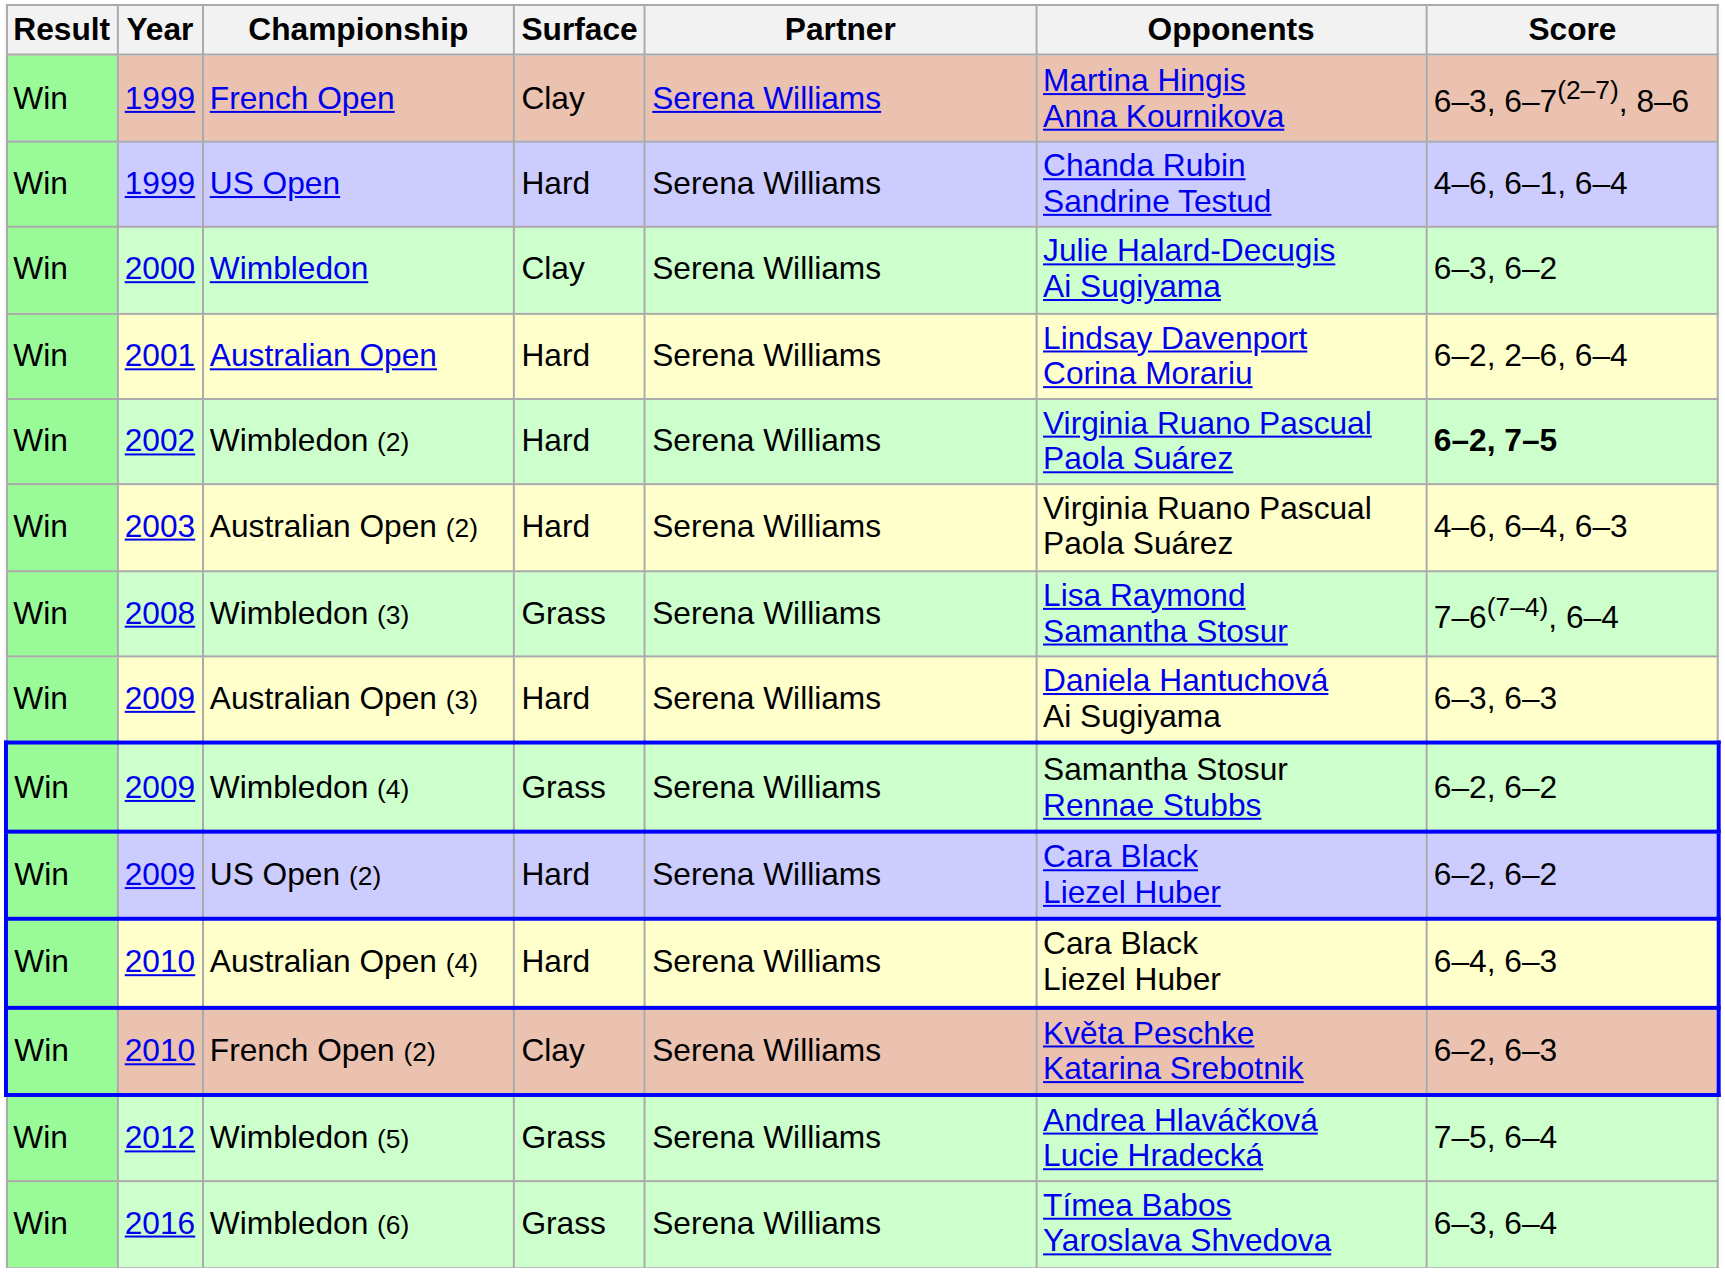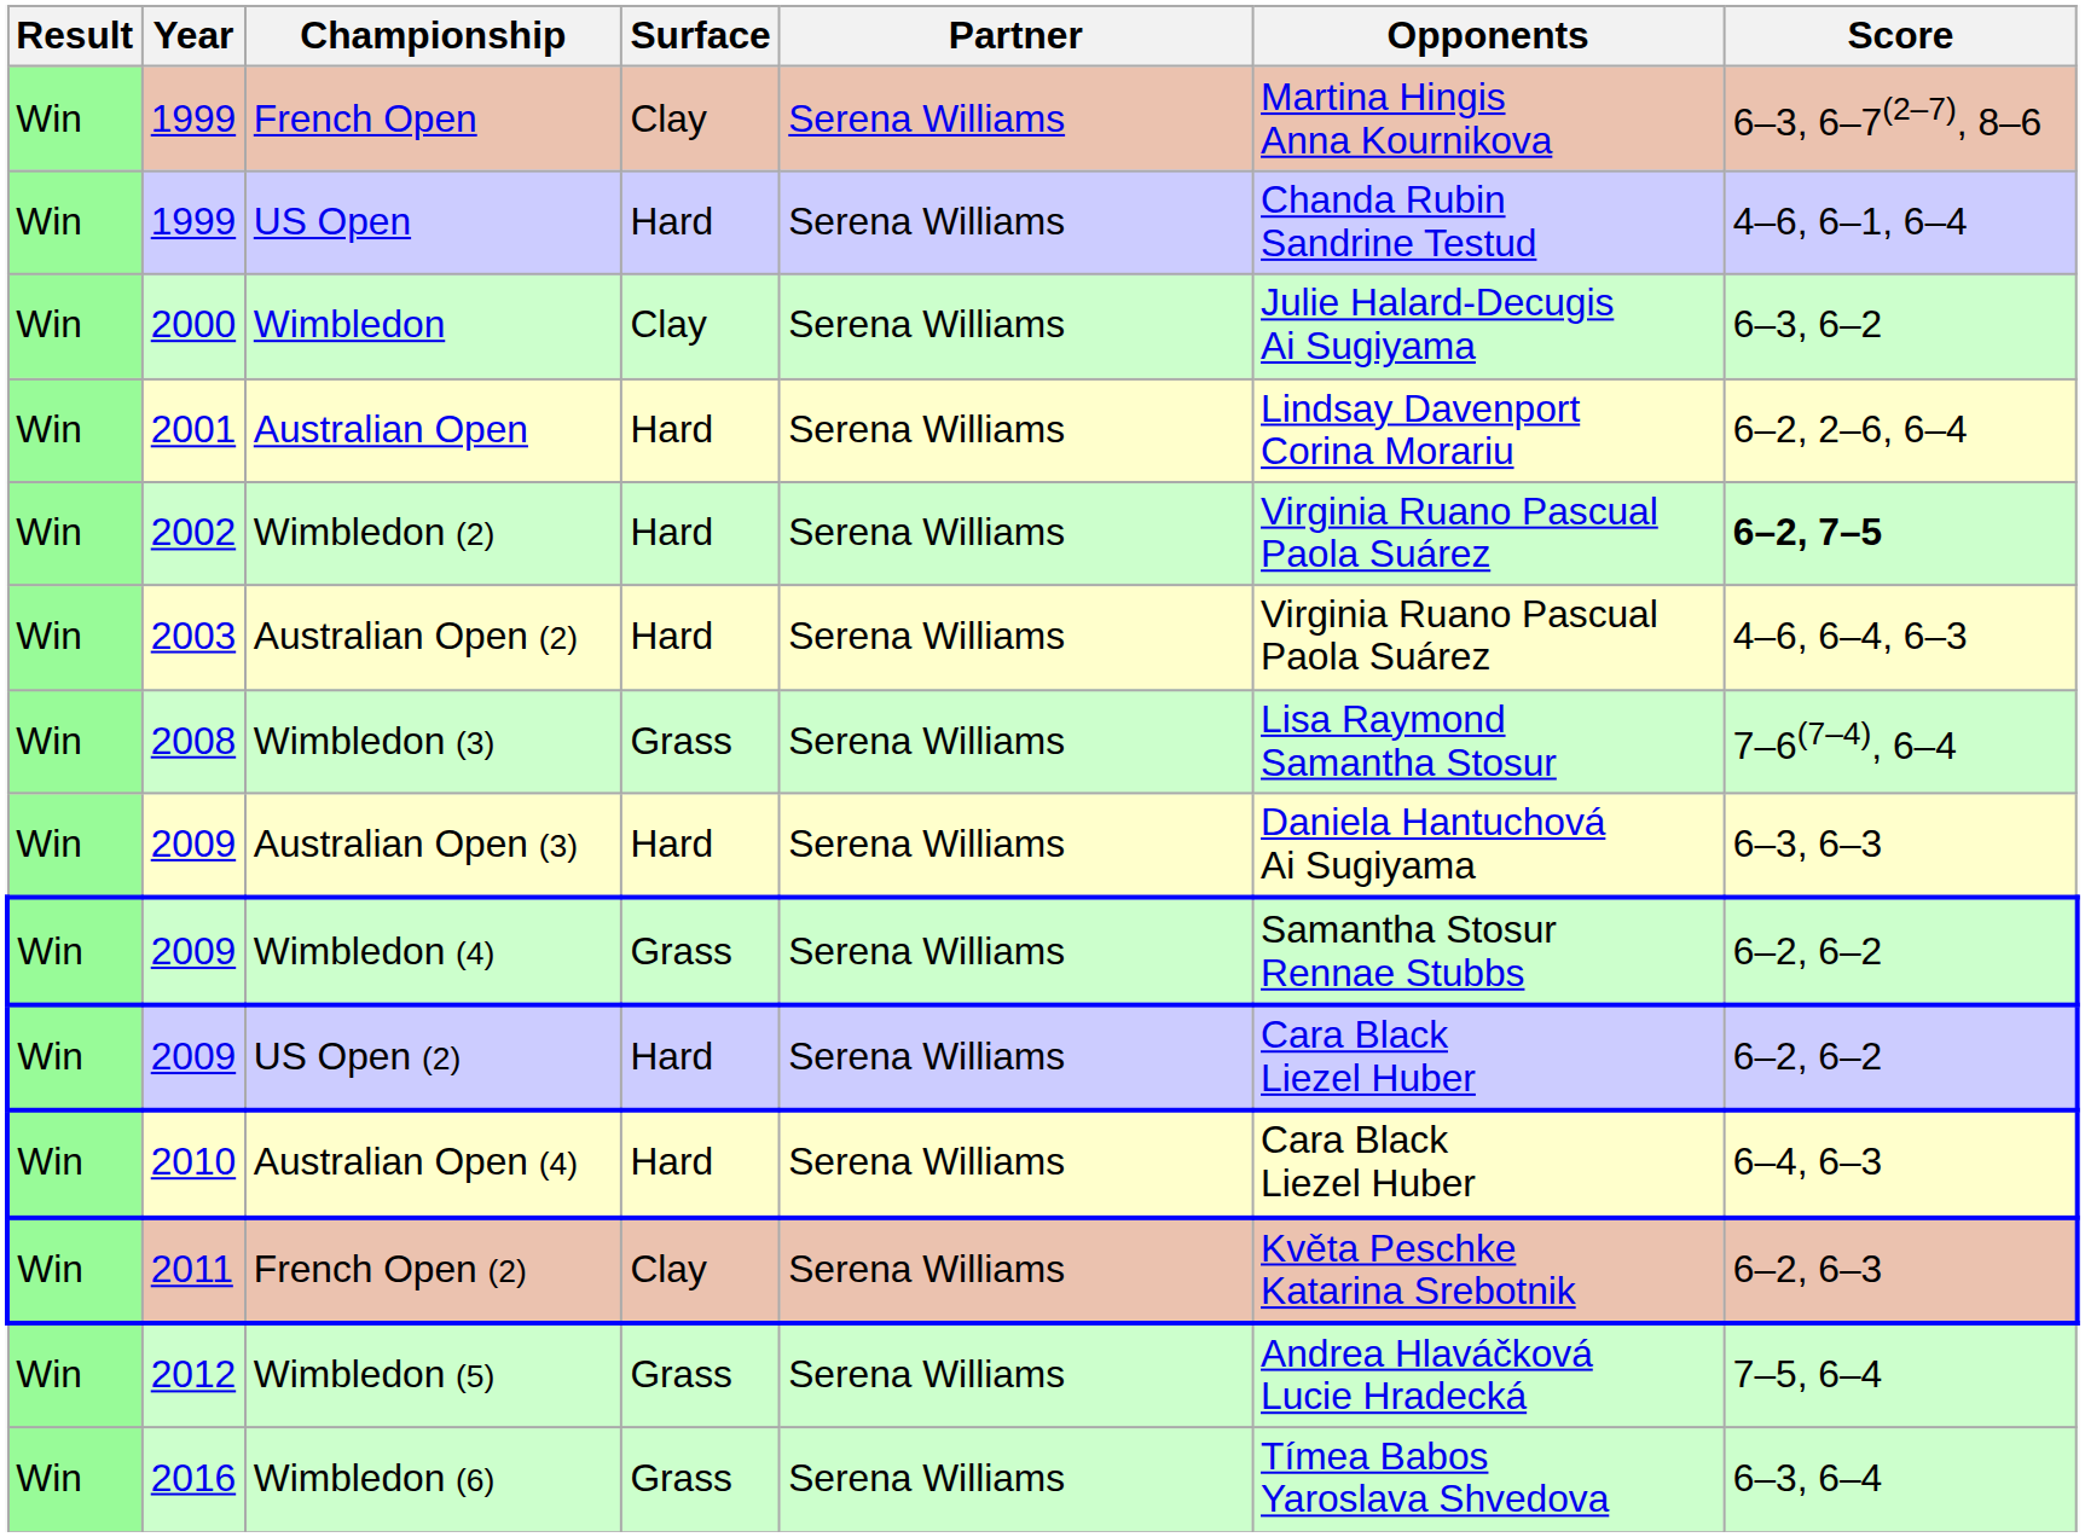 <table class="sortable wikitable">
 <tr>
 <th style="width:40px">Result</th>
 <th style="width:35px">Year</th>
 <th style="width:150px">Championship</th>
 <th style="width:50px">Surface</th>
 <th style="width:190px">Partner</th>
 <th style="width:190px">Opponents</th>
 <th style="width:140px" class="unsortable">Score</th>
 </tr>
 <tr style="background:#ebc2af;">
 <td style="background:#98fb98;">Win</td>
 <td><a href='#'>1999</a></td>
 <td><a href='#'>French Open</a></td>
 <td>Clay</td>
 <td> <a href='#'>Serena Williams</a></td>
 <td> <a href='#'>Martina Hingis</a><br> <a href='#'>Anna Kournikova</a></td>
 <td>6–3, 6–7<sup>(2–7)</sup>, 8–6</td>
 </tr>
 <tr style="background:#ccf;">
 <td style="background:#98fb98;">Win</td>
 <td><a href='#'>1999</a></td>
 <td><a href='#'>US Open</a></td>
 <td>Hard</td>
 <td> Serena Williams</td>
 <td> <a href='#'>Chanda Rubin</a><br> <a href='#'>Sandrine Testud</a></td>
 <td>4–6, 6–1, 6–4</td>
 </tr>
 <tr style="background:#cfc;">
 <td style="background:#98fb98;">Win</td>
 <td><a href='#'>2000</a></td>
 <td><a href='#'>Wimbledon</a></td>
 <td>Clay</td>
 <td> Serena Williams</td>
 <td> <a href='#'>Julie Halard-Decugis</a><br> <a href='#'>Ai Sugiyama</a></td>
 <td>6–3, 6–2</td>
 </tr>
 <tr style="background:#ffc;">
 <td style="background:#98fb98;">Win</td>
 <td><a href='#'>2001</a></td>
 <td><a href='#'>Australian Open</a></td>
 <td>Hard</td>
 <td> Serena Williams</td>
 <td> <a href='#'>Lindsay Davenport</a><br> <a href='#'>Corina Morariu</a></td>
 <td>6–2, 2–6, 6–4</td>
 </tr>
 <tr style="background:#cfc;">
 <td style="background:#98fb98;">Win</td>
 <td><a href='#'>2002</a></td>
 <td>Wimbledon <small>(2)</small></td>
 <td>Hard</td>
 <td> Serena Williams</td>
 <td> <a href='#'>Virginia Ruano Pascual</a><br> <a href='#'>Paola Suárez</a></td>
 <td><strong>6–2, 7–5</strong></td>
 </tr>
 <tr style="background:#ffc;">
 <td style="background:#98fb98;">Win</td>
 <td><a href='#'>2003</a></td>
 <td>Australian Open <small>(2)</small></td>
 <td>Hard</td>
 <td> Serena Williams</td>
 <td> Virginia Ruano Pascual<br> Paola Suárez</td>
 <td>4–6, 6–4, 6–3</td>
 </tr>
 <tr style="background:#cfc;">
 <td style="background:#98fb98;">Win</td>
 <td><a href='#'>2008</a></td>
 <td>Wimbledon <small>(3)</small></td>
 <td>Grass</td>
 <td> Serena Williams</td>
 <td> <a href='#'>Lisa Raymond</a><br> <a href='#'>Samantha Stosur</a></td>
 <td>7–6<sup>(7–4)</sup>, 6–4</td>
 </tr>
 <tr style="background:#ffc;">
 <td style="background:#98fb98;">Win</td>
 <td><a href='#'>2009</a></td>
 <td>Australian Open <small>(3)</small></td>
 <td>Hard</td>
 <td> Serena Williams</td>
 <td> <a href='#'>Daniela Hantuchová</a><br> Ai Sugiyama</td>
 <td>6–3, 6–3</td>
 </tr>
 <tr style="border: 2px solid blue" bgcolor="#cfc">
 <td style="background:#98fb98;">Win</td>
 <td><a href='#'>2009</a></td>
 <td>Wimbledon <small>(4)</small></td>
 <td>Grass</td>
 <td> Serena Williams</td>
 <td> Samantha Stosur<br> <a href='#'>Rennae Stubbs</a></td>
 <td>6–2, 6–2</td>
 </tr>
 <tr style="border: 2px solid blue" bgcolor="#ccf">
 <td style="background:#98fb98;">Win</td>
 <td><a href='#'>2009</a></td>
 <td>US Open <small>(2)</small></td>
 <td>Hard</td>
 <td> Serena Williams</td>
 <td> <a href='#'>Cara Black</a><br> <a href='#'>Liezel Huber</a></td>
 <td>6–2, 6–2</td>
 </tr>
 <tr style="border: 2px solid blue" bgcolor="#ffc">
 <td style="background:#98fb98;">Win</td>
 <td><a href='#'>2010</a></td>
 <td>Australian Open <small>(4)</small></td>
 <td>Hard</td>
 <td> Serena Williams</td>
 <td> Cara Black<br> Liezel Huber</td>
 <td>6–4, 6–3</td>
 </tr>
 <tr style="border: 2px solid blue" bgcolor="#ebc2af">
 <td style="background:#98fb98;">Win</td>
-<td><a href='#'>2010</a></td>
+<td><a href='#'>2011</a></td>
 <td>French Open <small>(2)</small></td>
 <td>Clay</td>
 <td> Serena Williams</td>
 <td> <a href='#'>Květa Peschke</a><br> <a href='#'>Katarina Srebotnik</a></td>
 <td>6–2, 6–3</td>
 </tr>
 <tr style="background:#cfc;">
 <td style="background:#98fb98;">Win</td>
 <td><a href='#'>2012</a></td>
 <td>Wimbledon <small>(5)</small></td>
 <td>Grass</td>
 <td> Serena Williams</td>
 <td> <a href='#'>Andrea Hlaváčková</a><br> <a href='#'>Lucie Hradecká</a></td>
 <td>7–5, 6–4</td>
 </tr>
 <tr style="background:#cfc;">
 <td style="background:#98fb98;">Win</td>
 <td><a href='#'>2016</a></td>
 <td>Wimbledon <small>(6)</small></td>
 <td>Grass</td>
 <td> Serena Williams</td>
 <td> <a href='#'>Tímea Babos</a><br> <a href='#'>Yaroslava Shvedova</a></td>
 <td>6–3, 6–4</td>
 </tr>
 </table>
